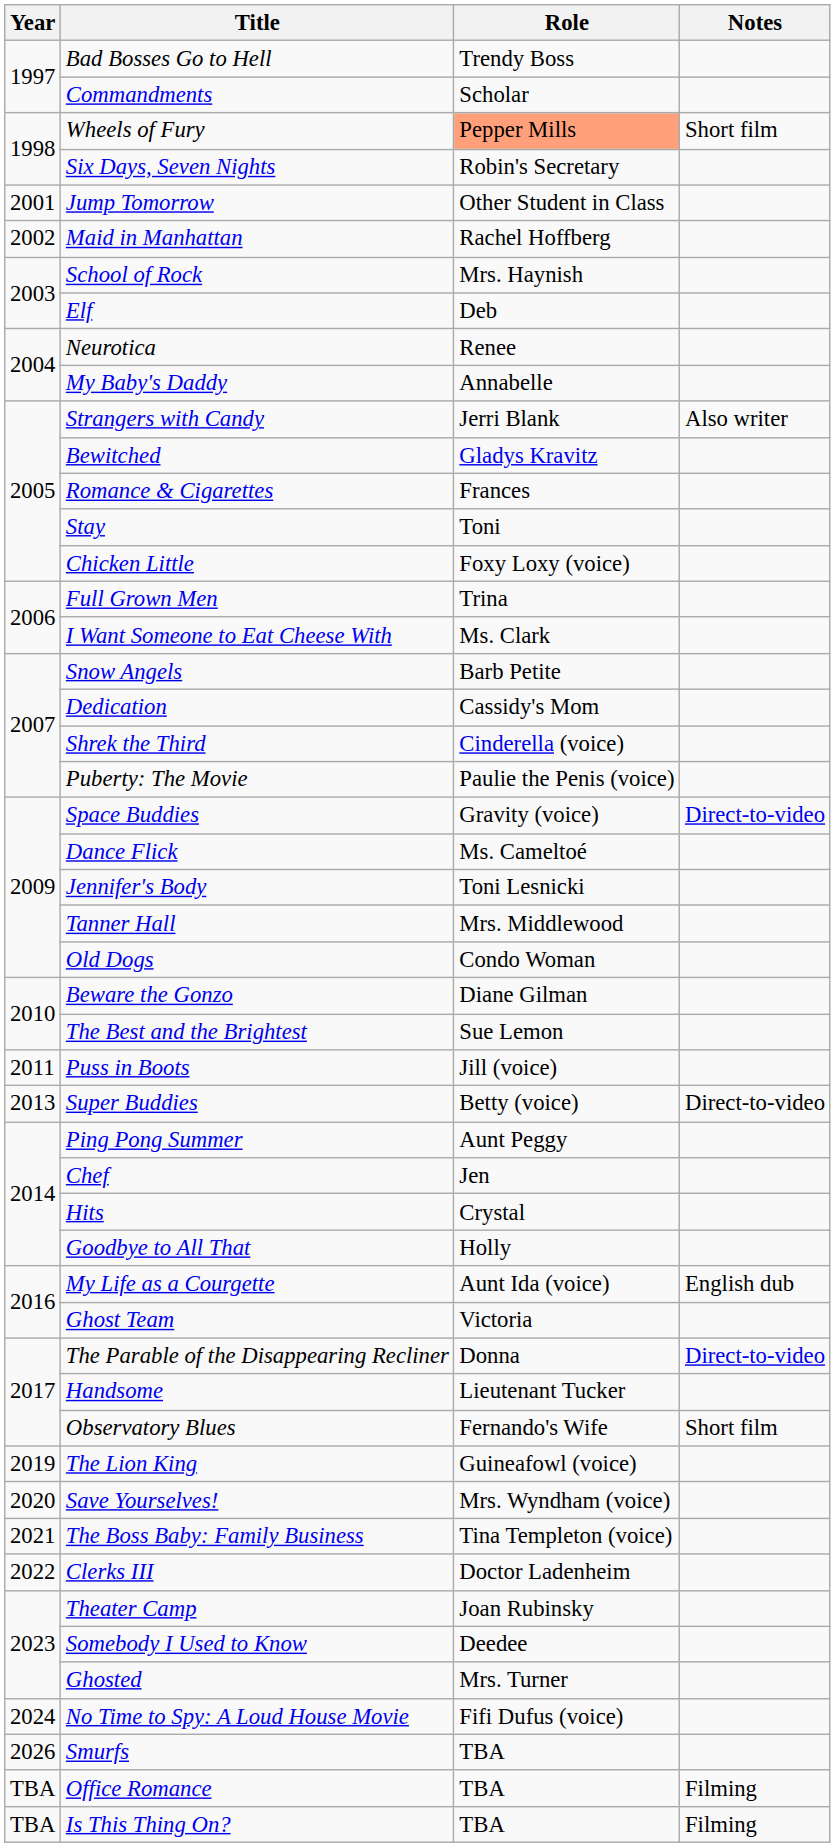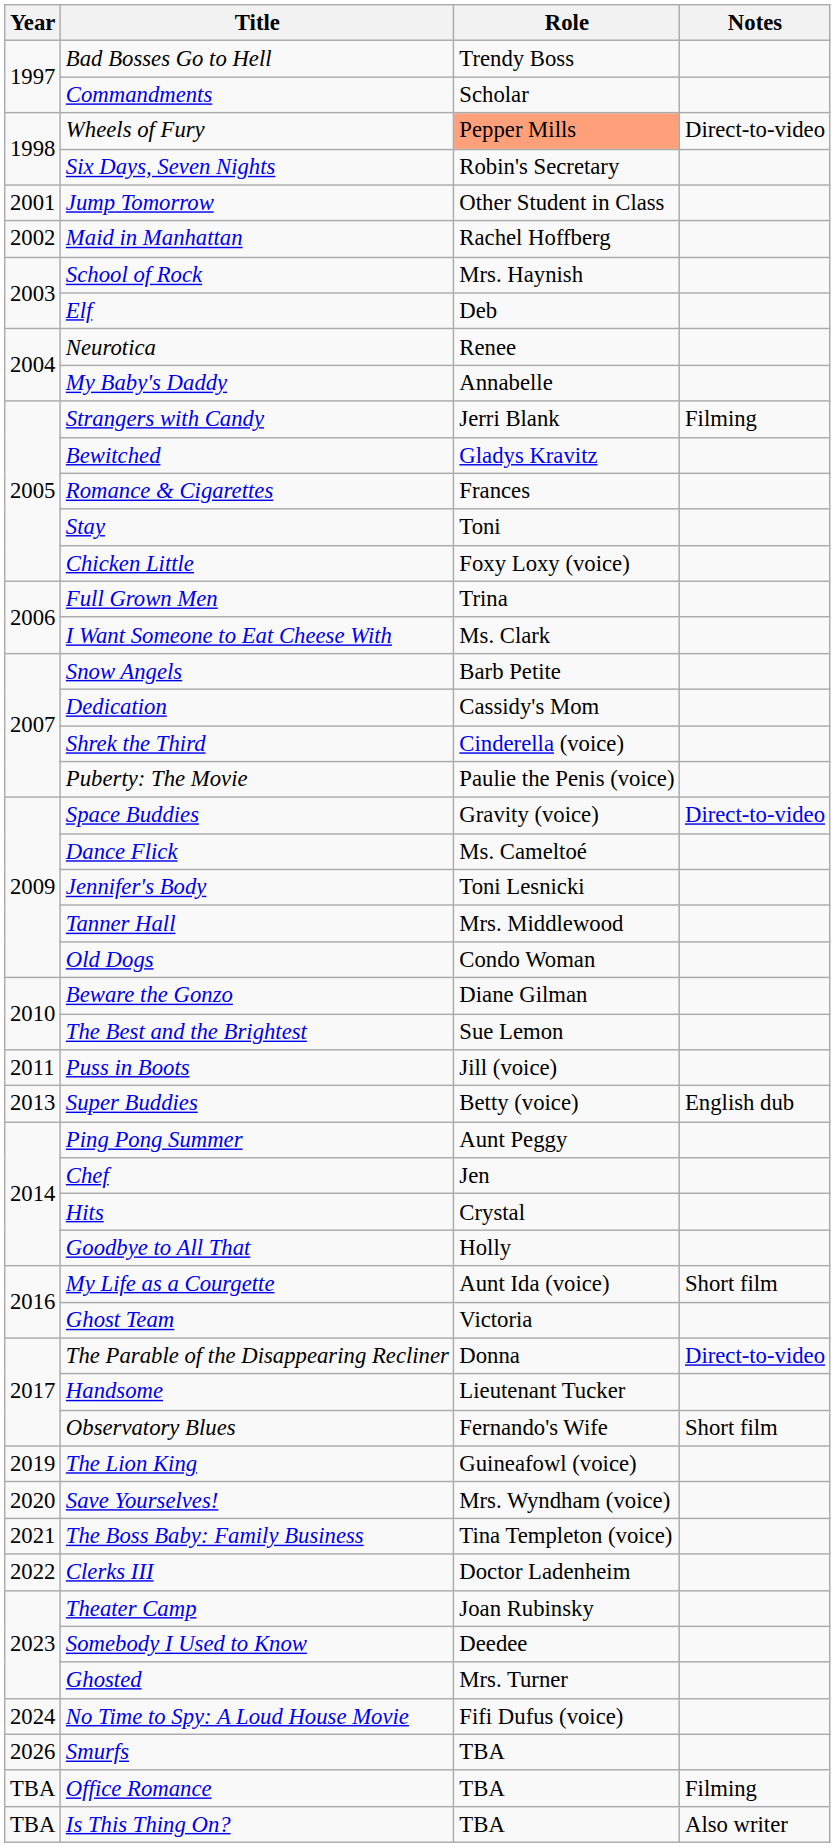 <table class="wikitable sortable">
 <tr>
 <th>Year</th>
 <th>Title</th>
 <th>Role</th>
 <th class="unsortable">Notes</th>
 </tr>
 <tr>
 <td rowspan=2>1997</td>
 <td><em>Bad Bosses Go to Hell</em></td>
 <td>Trendy Boss</td>
 <td></td>
 </tr>
 <tr>
 <td><em><a href='#'>Commandments</a></em></td>
 <td>Scholar</td>
 <td></td>
 </tr>
 <tr>
 <td rowspan="2">1998</td>
 <td><em>Wheels of Fury</em></td>
 <td style="background: lightsalmon;">Pepper Mills</td>
-<td>Short film</td>
+<td>Direct-to-video</td>
 </tr>
 <tr>
 <td><em><a href='#'>Six Days, Seven Nights</a></em></td>
 <td>Robin's Secretary</td>
 <td></td>
 </tr>
 <tr>
 <td>2001</td>
 <td><em><a href='#'>Jump Tomorrow</a></em></td>
 <td>Other Student in Class</td>
 <td></td>
 </tr>
 <tr>
 <td>2002</td>
 <td><em><a href='#'>Maid in Manhattan</a></em></td>
 <td>Rachel Hoffberg</td>
 <td></td>
 </tr>
 <tr>
 <td rowspan=2>2003</td>
 <td><em><a href='#'>School of Rock</a></em></td>
 <td>Mrs. Haynish</td>
 <td></td>
 </tr>
 <tr>
 <td><em><a href='#'>Elf</a></em></td>
 <td>Deb</td>
 <td></td>
 </tr>
 <tr>
 <td rowspan=2>2004</td>
 <td><em>Neurotica</em></td>
 <td>Renee</td>
 <td></td>
 </tr>
 <tr>
 <td><em><a href='#'>My Baby's Daddy</a></em></td>
 <td>Annabelle</td>
 <td></td>
 </tr>
 <tr>
 <td rowspan=5>2005</td>
 <td><em><a href='#'>Strangers with Candy</a></em></td>
 <td>Jerri Blank</td>
-<td>Also writer</td>
+<td>Filming</td>
 </tr>
 <tr>
 <td><em><a href='#'>Bewitched</a></em></td>
 <td><a href='#'>Gladys Kravitz</a></td>
 <td></td>
 </tr>
 <tr>
 <td><em><a href='#'>Romance & Cigarettes</a></em></td>
 <td>Frances</td>
 <td></td>
 </tr>
 <tr>
 <td><em><a href='#'>Stay</a></em></td>
 <td>Toni</td>
 <td></td>
 </tr>
 <tr>
 <td><em><a href='#'>Chicken Little</a></em></td>
 <td>Foxy Loxy (voice)</td>
 <td></td>
 </tr>
 <tr>
 <td rowspan=2>2006</td>
 <td><em><a href='#'>Full Grown Men</a></em></td>
 <td>Trina</td>
 <td></td>
 </tr>
 <tr>
 <td><em><a href='#'>I Want Someone to Eat Cheese With</a></em></td>
 <td>Ms. Clark</td>
 <td></td>
 </tr>
 <tr>
 <td rowspan=4>2007</td>
 <td><em><a href='#'>Snow Angels</a></em></td>
 <td>Barb Petite</td>
 <td></td>
 </tr>
 <tr>
 <td><em><a href='#'>Dedication</a></em></td>
 <td>Cassidy's Mom</td>
 <td></td>
 </tr>
 <tr>
 <td><em><a href='#'>Shrek the Third</a></em></td>
 <td><a href='#'>Cinderella</a> (voice)</td>
 <td></td>
 </tr>
 <tr>
 <td><em>Puberty: The Movie</em></td>
 <td>Paulie the Penis (voice)</td>
 <td></td>
 </tr>
 <tr>
 <td rowspan=5>2009</td>
 <td><em><a href='#'>Space Buddies</a></em></td>
 <td>Gravity (voice)</td>
 <td><a href='#'>Direct-to-video</a></td>
 </tr>
 <tr>
 <td><em><a href='#'>Dance Flick</a></em></td>
 <td>Ms. Cameltoé</td>
 <td></td>
 </tr>
 <tr>
 <td><em><a href='#'>Jennifer's Body</a></em></td>
 <td>Toni Lesnicki</td>
 <td></td>
 </tr>
 <tr>
 <td><em><a href='#'>Tanner Hall</a></em></td>
 <td>Mrs. Middlewood</td>
 <td></td>
 </tr>
 <tr>
 <td><em><a href='#'>Old Dogs</a></em></td>
 <td>Condo Woman</td>
 <td></td>
 </tr>
 <tr>
 <td rowspan=2>2010</td>
 <td><em><a href='#'>Beware the Gonzo</a></em></td>
 <td>Diane Gilman</td>
 <td></td>
 </tr>
 <tr>
 <td><em><a href='#'>The Best and the Brightest</a></em></td>
 <td>Sue Lemon</td>
 <td></td>
 </tr>
 <tr>
 <td>2011</td>
 <td><em><a href='#'>Puss in Boots</a></em></td>
 <td>Jill (voice)</td>
 <td></td>
 </tr>
 <tr>
 <td>2013</td>
 <td><em><a href='#'>Super Buddies</a></em></td>
 <td>Betty (voice)</td>
-<td>Direct-to-video</td>
+<td>English dub</td>
 </tr>
 <tr>
 <td rowspan=4>2014</td>
 <td><em><a href='#'>Ping Pong Summer</a></em></td>
 <td>Aunt Peggy</td>
 <td></td>
 </tr>
 <tr>
 <td><em><a href='#'>Chef</a></em></td>
 <td>Jen</td>
 <td></td>
 </tr>
 <tr>
 <td><em><a href='#'>Hits</a></em></td>
 <td>Crystal</td>
 <td></td>
 </tr>
 <tr>
 <td><em><a href='#'>Goodbye to All That</a></em></td>
 <td>Holly</td>
 <td></td>
 </tr>
 <tr>
 <td rowspan="2">2016</td>
 <td><em><a href='#'>My Life as a Courgette</a></em></td>
 <td>Aunt Ida (voice)</td>
-<td>English dub</td>
+<td>Short film</td>
 </tr>
 <tr>
 <td><em><a href='#'>Ghost Team</a></em></td>
 <td>Victoria</td>
 <td></td>
 </tr>
 <tr>
 <td rowspan="3">2017</td>
 <td><em>The Parable of the Disappearing Recliner</em></td>
 <td>Donna</td>
 <td><a href='#'>Direct-to-video</a></td>
 </tr>
 <tr>
 <td><em><a href='#'>Handsome</a></em></td>
 <td>Lieutenant Tucker</td>
 <td></td>
 </tr>
 <tr>
 <td><em>Observatory Blues</em></td>
 <td>Fernando's Wife</td>
 <td>Short film</td>
 </tr>
 <tr>
 <td>2019</td>
 <td><em><a href='#'>The Lion King</a></em></td>
 <td>Guineafowl (voice)</td>
 <td></td>
 </tr>
 <tr>
 <td>2020</td>
 <td><em><a href='#'>Save Yourselves!</a></em></td>
 <td>Mrs. Wyndham (voice)</td>
 <td></td>
 </tr>
 <tr>
 <td>2021</td>
 <td><em><a href='#'>The Boss Baby: Family Business</a></em></td>
 <td>Tina Templeton (voice)</td>
 <td></td>
 </tr>
 <tr>
 <td>2022</td>
 <td><em><a href='#'>Clerks III</a></em></td>
 <td>Doctor Ladenheim</td>
 <td></td>
 </tr>
 <tr>
 <td rowspan="3">2023</td>
 <td><em><a href='#'>Theater Camp</a></em></td>
 <td>Joan Rubinsky</td>
 <td></td>
 </tr>
 <tr>
 <td><em><a href='#'>Somebody I Used to Know</a></em></td>
 <td>Deedee</td>
 <td></td>
 </tr>
 <tr>
 <td><em><a href='#'>Ghosted</a></em></td>
 <td>Mrs. Turner</td>
 <td></td>
 </tr>
 <tr>
 <td>2024</td>
 <td><em><a href='#'>No Time to Spy: A Loud House Movie</a></em></td>
 <td>Fifi Dufus (voice)</td>
 <td></td>
 </tr>
 <tr>
 <td>2026</td>
 <td><em><a href='#'>Smurfs</a></em></td>
 <td>TBA</td>
 <td></td>
 </tr>
 <tr>
 <td>TBA</td>
 <td><em><a href='#'>Office Romance</a></em></td>
 <td>TBA</td>
 <td>Filming</td>
 </tr>
 <tr>
 <td>TBA</td>
 <td><em><a href='#'>Is This Thing On?</a></em></td>
 <td>TBA</td>
-<td>Filming</td>
+<td>Also writer</td>
 </tr>
 </table>
